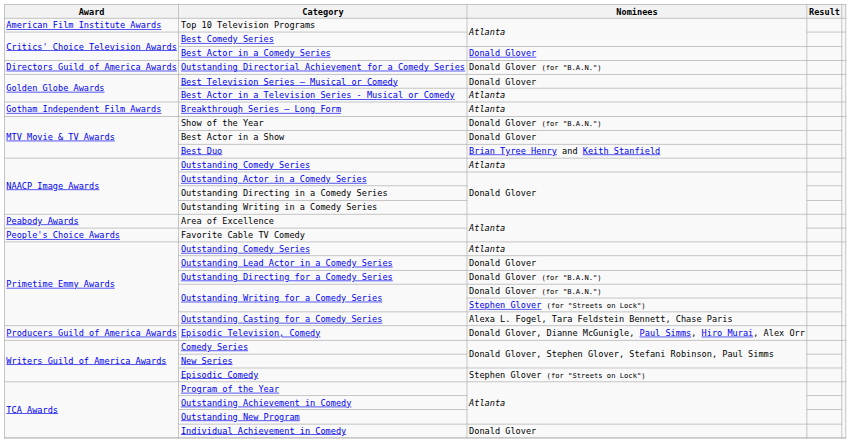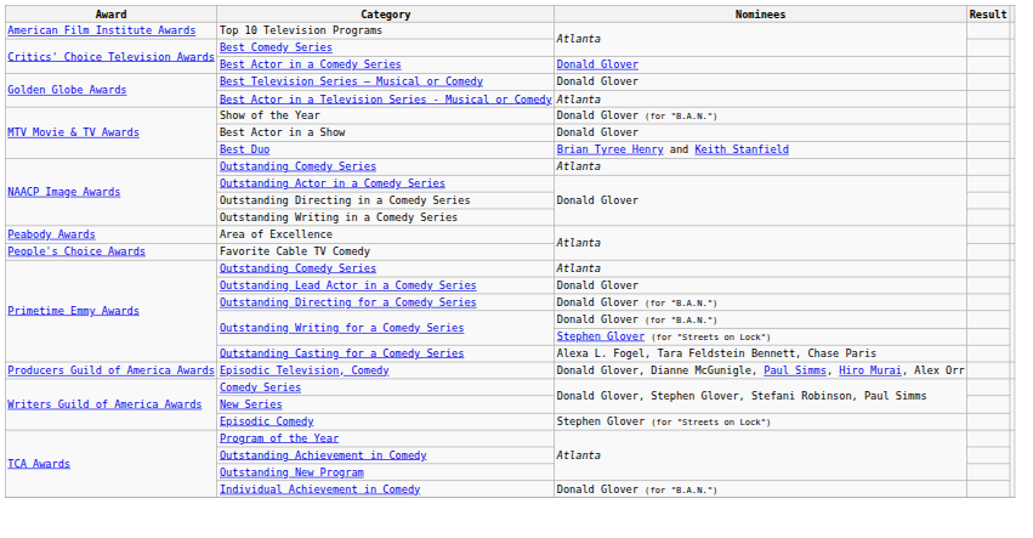 <table class="wikitable sortable">
 <tr>
 <th>Award</th>
 <th>Category</th>
 <th>Nominees</th>
 <th>Result</th>
 <th></th>
 </tr>
 <tr>
 <td><a href='#'>American Film Institute Awards</a></td>
 <td>Top 10 Television Programs</td>
 <td rowspan="2"><em>Atlanta</em></td>
 <td></td>
 <td></td>
 </tr>
 <tr>
 <td rowspan=2><a href='#'>Critics' Choice Television Awards</a></td>
 <td><a href='#'>Best Comedy Series</a></td>
 <td></td>
 <td rowspan=2></td>
 </tr>
 <tr>
 <td><a href='#'>Best Actor in a Comedy Series</a></td>
 <td><a href='#'>Donald Glover</a></td>
 <td></td>
 </tr>
 <tr>
-<td><a href='#'>Directors Guild of America Awards</a></td>
-<td><a href='#'>Outstanding Directorial Achievement for a Comedy Series</a></td>
-<td>Donald Glover <small>(for "B.A.N.")</small></td>
-<td></td>
-<td></td>
-</tr>
-<tr>
 <td rowspan=2><a href='#'>Golden Globe Awards</a></td>
 <td><a href='#'>Best Television Series – Musical or Comedy</a></td>
 <td>Donald Glover</td>
 <td></td>
 <td rowspan=2></td>
 </tr>
 <tr>
 <td><a href='#'>Best Actor in a Television Series - Musical or Comedy</a></td>
 <td><em>Atlanta</em></td>
-<td></td>
-</tr>
-<tr>
-<td><a href='#'>Gotham Independent Film Awards</a></td>
-<td><a href='#'>Breakthrough Series – Long Form</a></td>
-<td><em>Atlanta</em></td>
-<td></td>
 <td></td>
 </tr>
 <tr>
 <td rowspan="3"><a href='#'>MTV Movie & TV Awards</a></td>
 <td>Show of the Year</td>
 <td>Donald Glover <small>(for "B.A.N.")</small></td>
 <td></td>
 <td rowspan="3"></td>
 </tr>
 <tr>
 <td>Best Actor in a Show</td>
 <td>Donald Glover</td>
 <td></td>
 </tr>
 <tr>
 <td><a href='#'>Best Duo</a></td>
 <td><a href='#'>Brian Tyree Henry</a> and <a href='#'>Keith Stanfield</a></td>
 <td></td>
 </tr>
 <tr>
 <td rowspan="4"><a href='#'>NAACP Image Awards</a></td>
 <td><a href='#'>Outstanding Comedy Series</a></td>
 <td><em>Atlanta</em></td>
 <td></td>
 <td rowspan="4"></td>
 </tr>
 <tr>
 <td><a href='#'>Outstanding Actor in a Comedy Series</a></td>
 <td rowspan="3">Donald Glover</td>
 <td></td>
 </tr>
 <tr>
 <td>Outstanding Directing in a Comedy Series</td>
 <td></td>
 </tr>
 <tr>
 <td>Outstanding Writing in a Comedy Series</td>
 <td></td>
 </tr>
 <tr>
 <td><a href='#'>Peabody Awards</a></td>
 <td>Area of Excellence</td>
 <td rowspan="2"><em>Atlanta</em></td>
 <td></td>
 <td></td>
 </tr>
 <tr>
 <td><a href='#'>People's Choice Awards</a></td>
 <td>Favorite Cable TV Comedy</td>
 <td></td>
 <td></td>
 </tr>
 <tr>
 <td rowspan=6><a href='#'>Primetime Emmy Awards</a></td>
 <td><a href='#'>Outstanding Comedy Series</a></td>
 <td><em>Atlanta</em></td>
 <td></td>
 <td rowspan=6></td>
 </tr>
 <tr>
 <td><a href='#'>Outstanding Lead Actor in a Comedy Series</a></td>
 <td>Donald Glover</td>
 <td></td>
 </tr>
 <tr>
 <td><a href='#'>Outstanding Directing for a Comedy Series</a></td>
 <td>Donald Glover <small>(for "B.A.N.")</small></td>
 <td></td>
 </tr>
 <tr>
 <td rowspan=2><a href='#'>Outstanding Writing for a Comedy Series</a></td>
 <td>Donald Glover <small>(for "B.A.N.")</small></td>
 <td></td>
 </tr>
 <tr>
 <td><a href='#'>Stephen Glover</a> <small>(for "Streets on Lock")</small></td>
 <td></td>
 </tr>
 <tr>
 <td><a href='#'>Outstanding Casting for a Comedy Series</a></td>
 <td>Alexa L. Fogel, Tara Feldstein Bennett, Chase Paris</td>
 <td></td>
 </tr>
 <tr>
 <td><a href='#'>Producers Guild of America Awards</a></td>
 <td><a href='#'>Episodic Television, Comedy</a></td>
 <td>Donald Glover, Dianne McGunigle, <a href='#'>Paul Simms</a>, <a href='#'>Hiro Murai</a>, Alex Orr</td>
 <td></td>
 <td></td>
 </tr>
 <tr>
 <td rowspan="3"><a href='#'>Writers Guild of America Awards</a></td>
 <td><a href='#'>Comedy Series</a></td>
 <td rowspan=2>Donald Glover, Stephen Glover, Stefani Robinson, Paul Simms</td>
 <td></td>
 <td rowspan="3"></td>
 </tr>
 <tr>
 <td><a href='#'>New Series</a></td>
 <td></td>
 </tr>
 <tr>
 <td><a href='#'>Episodic Comedy</a></td>
 <td>Stephen Glover <small>(for "Streets on Lock")</small></td>
 <td></td>
 </tr>
 <tr>
 <td rowspan="4"><a href='#'>TCA Awards</a></td>
 <td><a href='#'>Program of the Year</a></td>
 <td rowspan=3><em>Atlanta</em></td>
 <td></td>
 <td rowspan="4"></td>
 </tr>
 <tr>
 <td><a href='#'>Outstanding Achievement in Comedy</a></td>
 <td></td>
 </tr>
 <tr>
 <td><a href='#'>Outstanding New Program</a></td>
 <td></td>
 </tr>
 <tr>
 <td><a href='#'>Individual Achievement in Comedy</a></td>
-<td>Donald Glover</td>
+<td>Donald Glover <small>(for "B.A.N.")</small></td>
 <td></td>
 </tr>
 <tr>
 </tr>
 </table>
